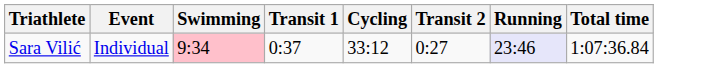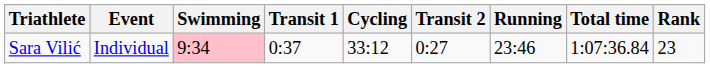 <table class="wikitable" border="1">
 <tr>
 <th>Triathlete</th>
 <th>Event</th>
 <th>Swimming</th>
 <th>Transit 1</th>
 <th>Cycling</th>
 <th>Transit 2</th>
 <th>Running</th>
 <th>Total time</th>
+<th>Rank</th>
 </tr>
 <tr>
 <td><a href='#'>Sara Vilić</a></td>
 <td><a href='#'>Individual</a></td>
 <td style="background: pink;">9:34</td>
 <td>0:37</td>
 <td>33:12</td>
 <td>0:27</td>
-<td style="background: lavender;">23:46</td>
+<td>23:46</td>
 <td>1:07:36.84</td>
+<td>23</td>
 </tr>
 </table>
